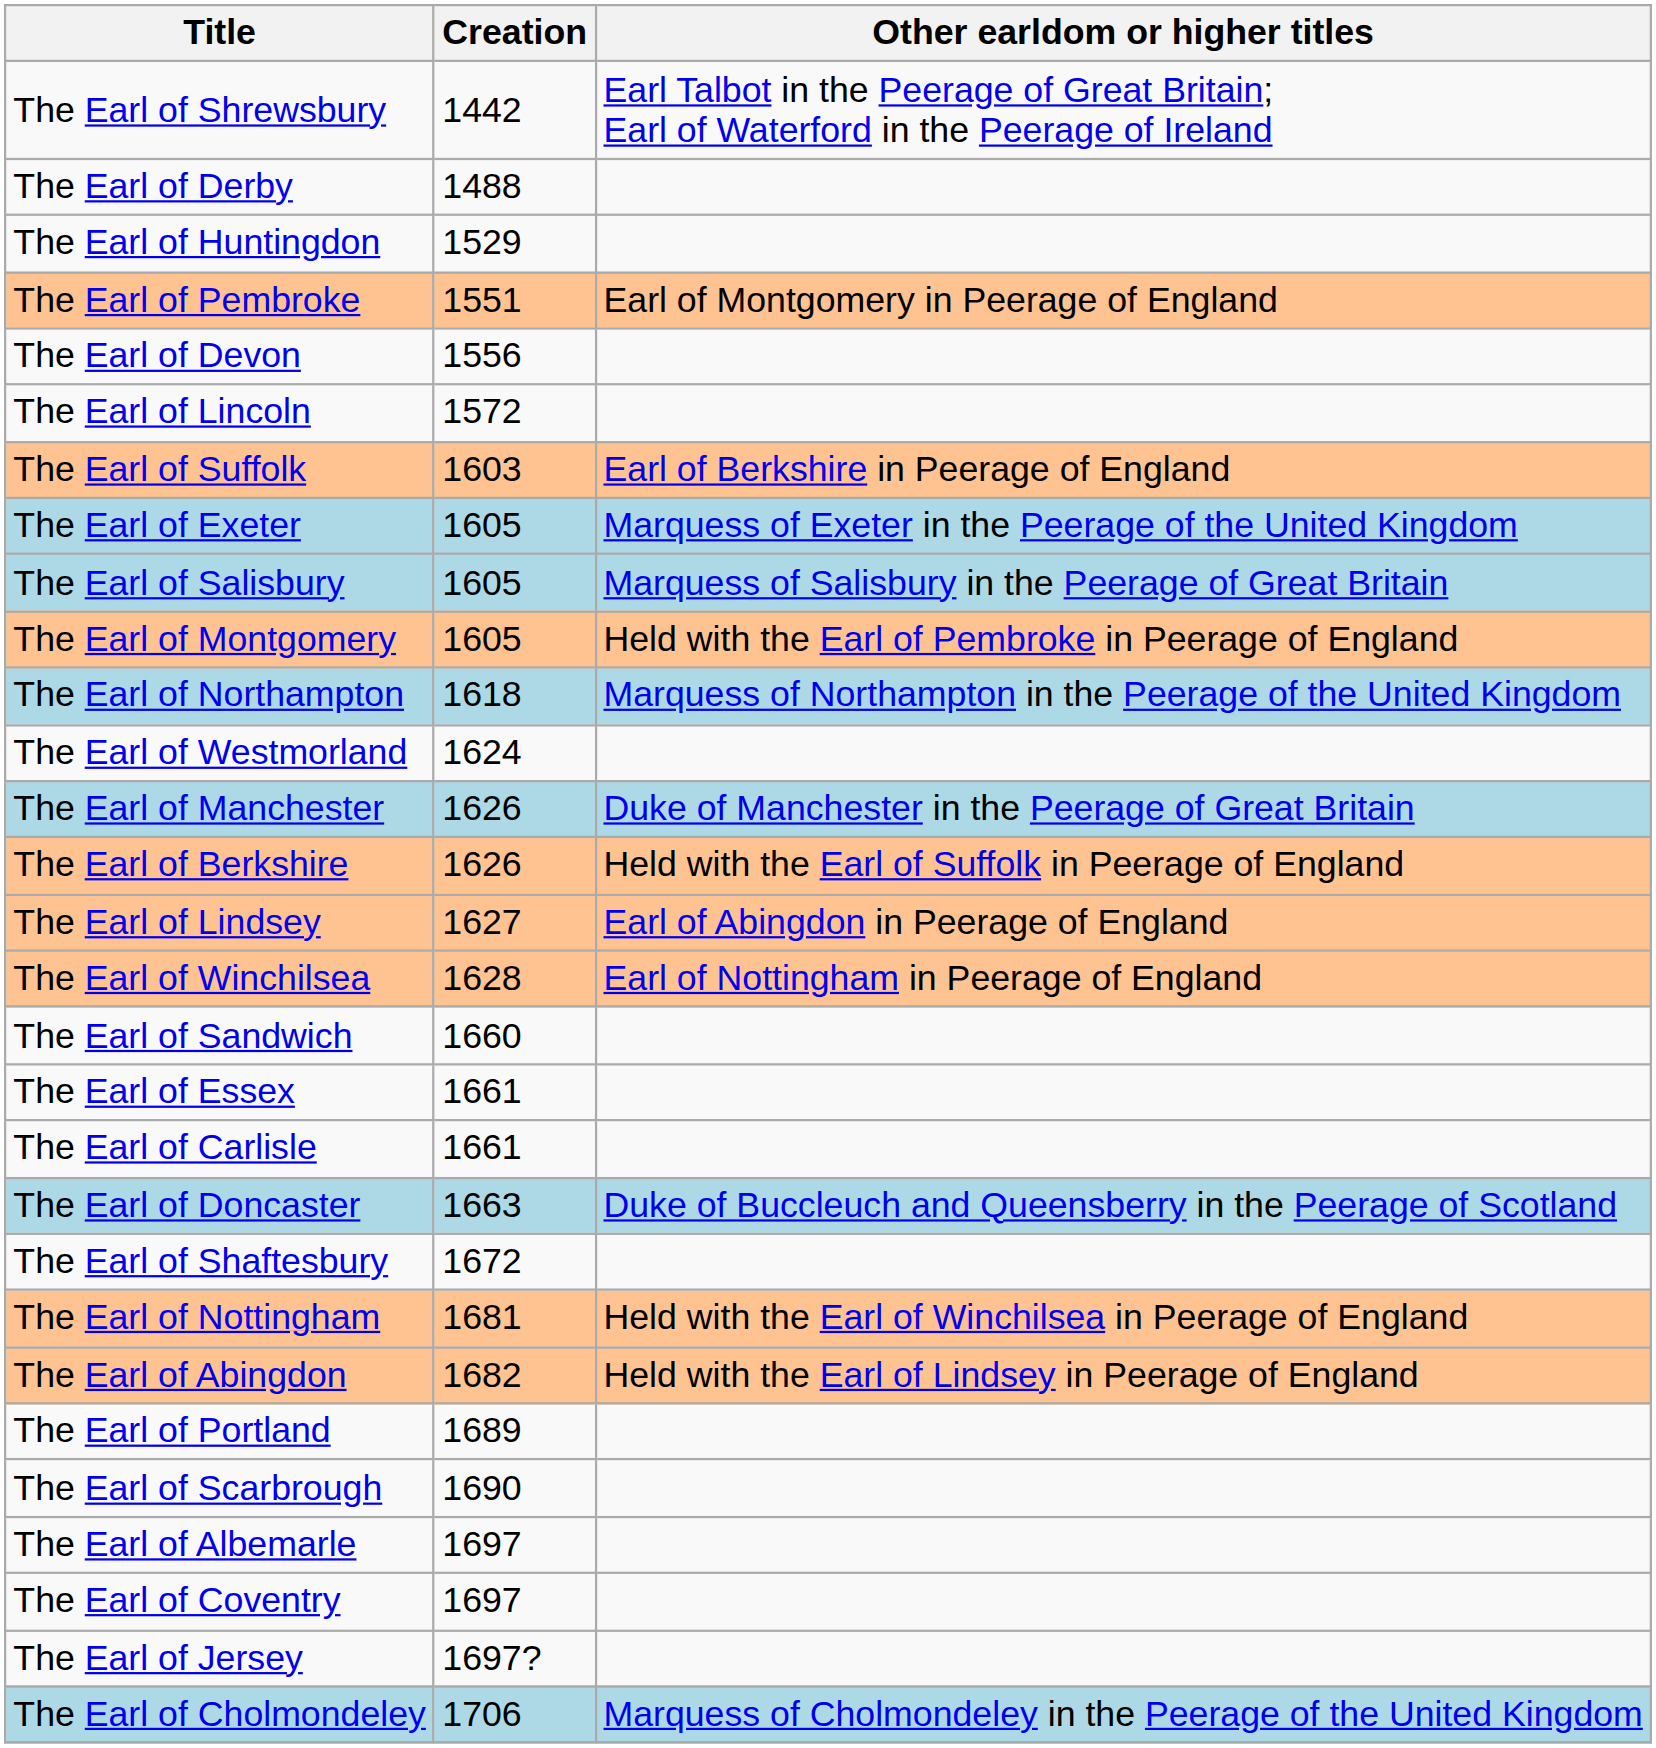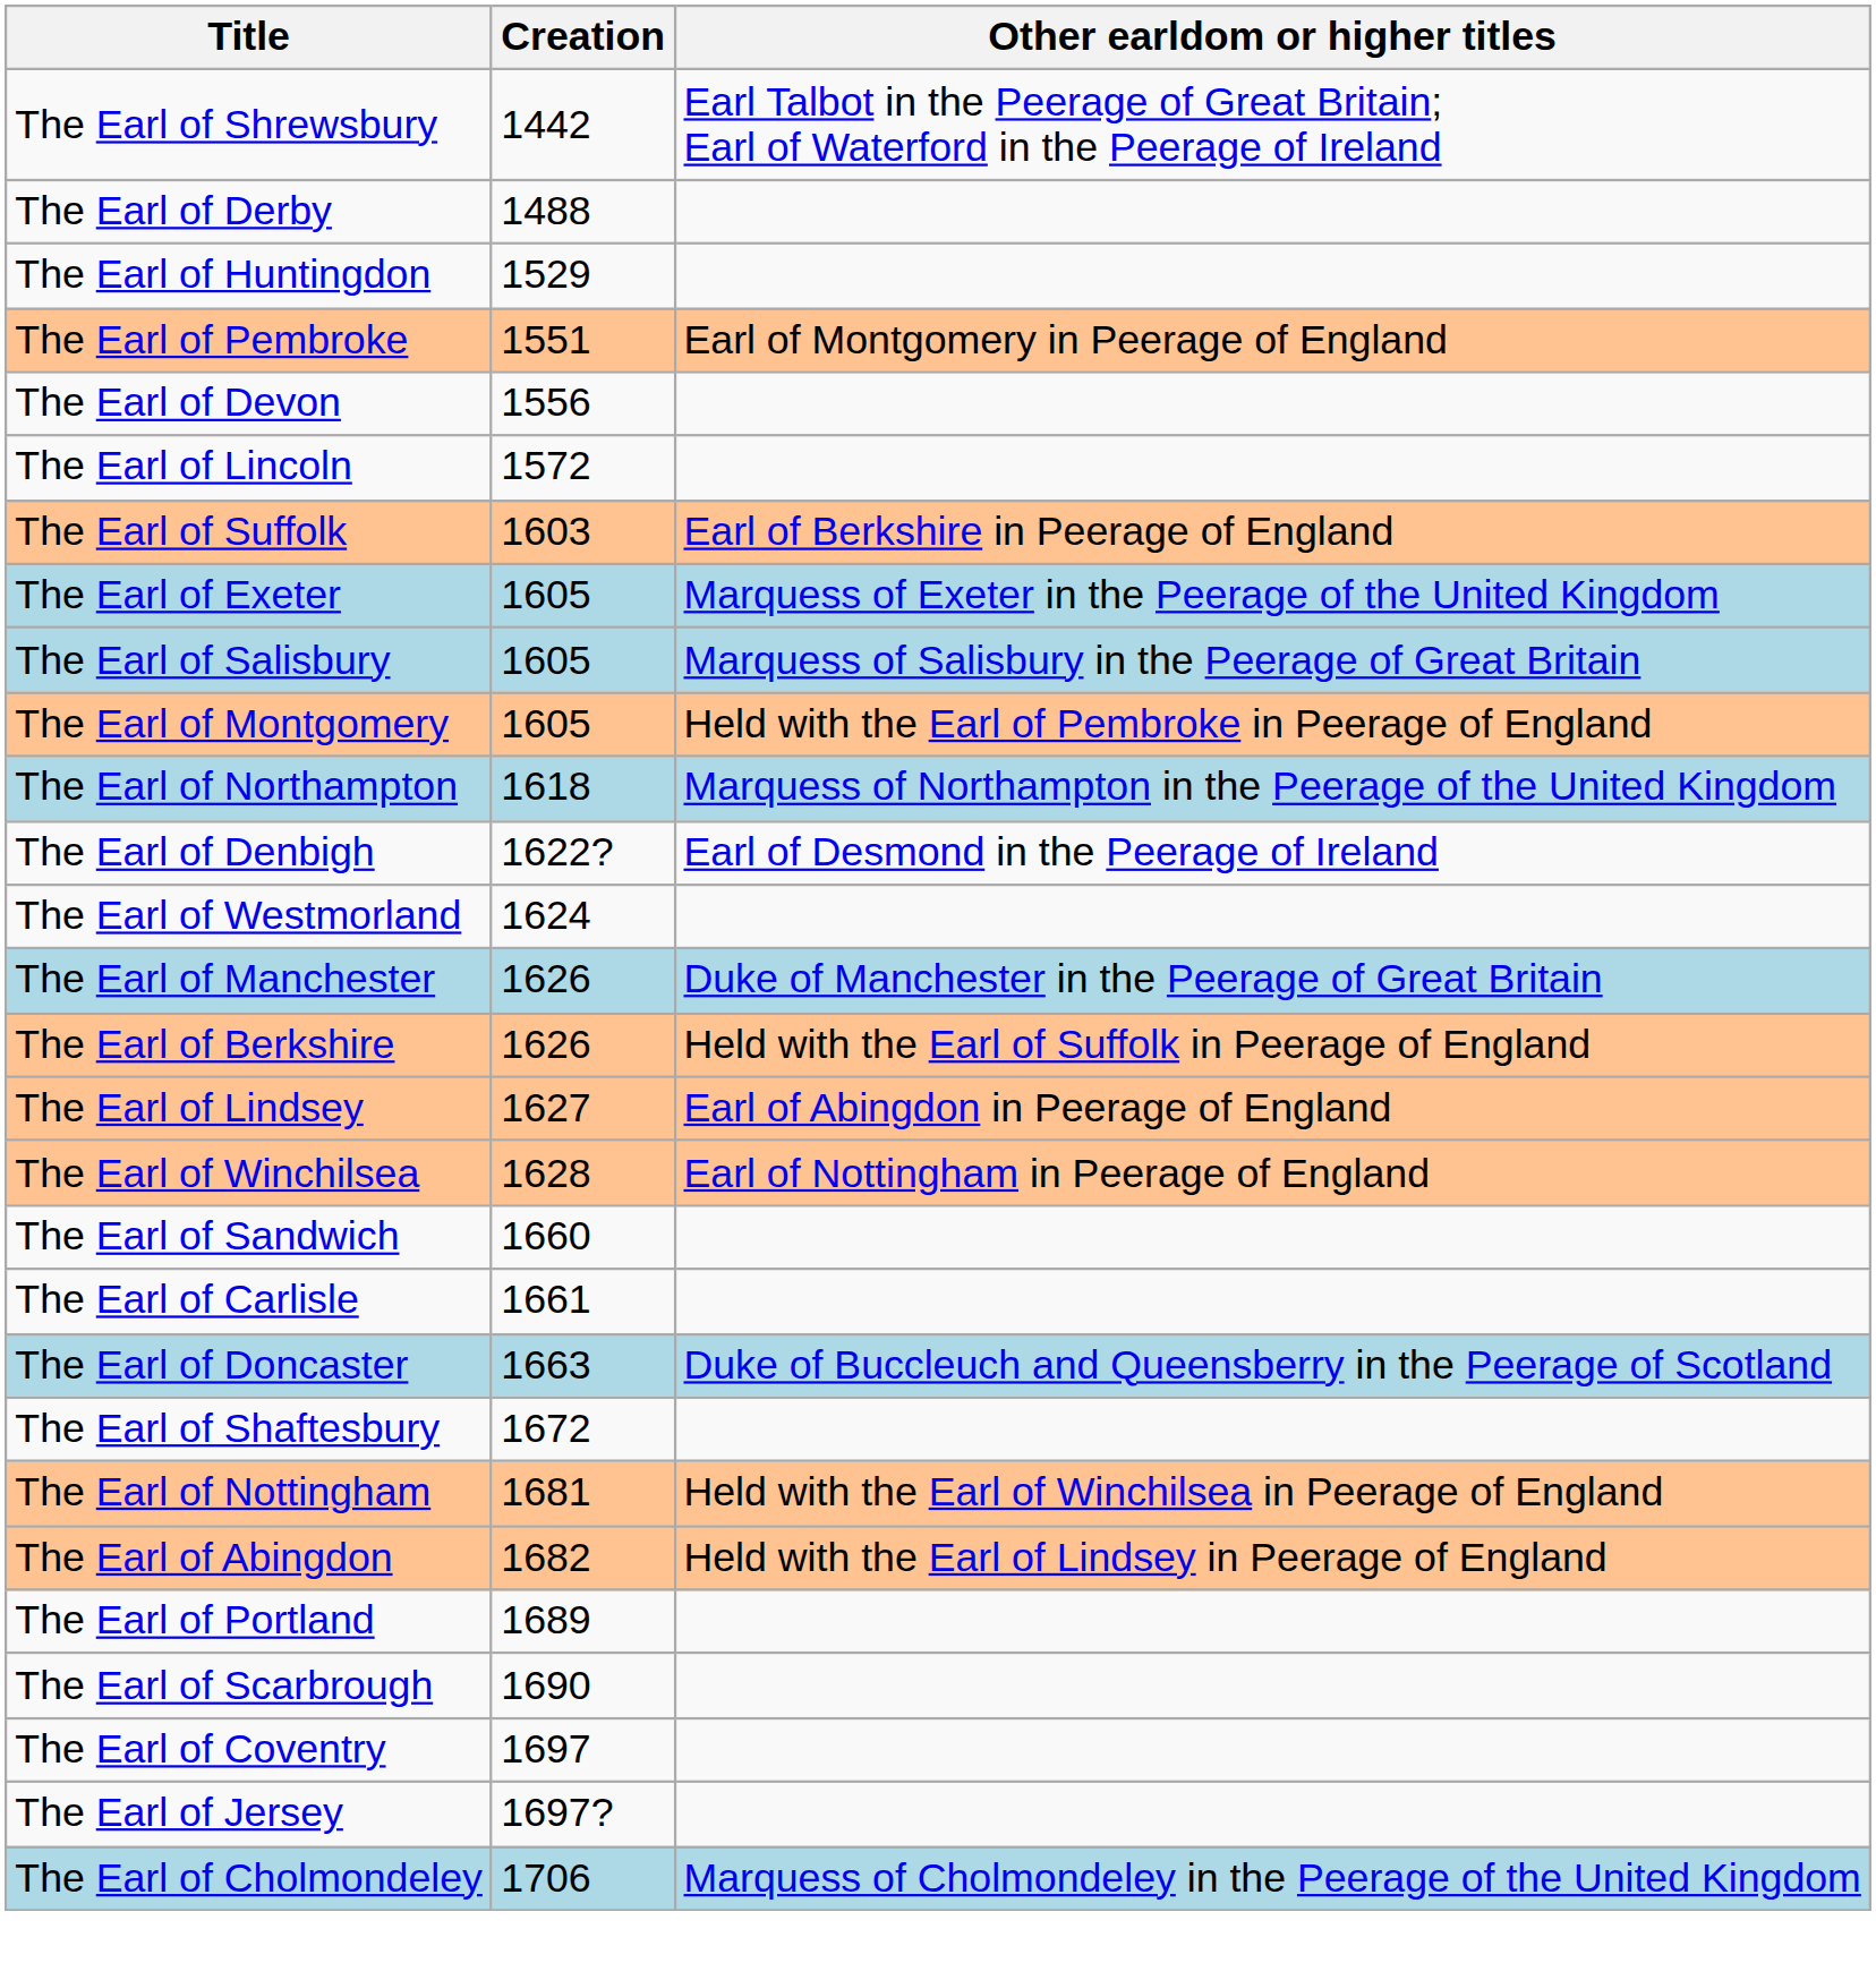 <table class="wikitable">
 <tr>
 <th>Title</th>
 <th>Creation</th>
 <th>Other earldom or higher titles</th>
 </tr>
 <tr>
 <td>The <a href='#'>Earl of Shrewsbury</a></td>
 <td>1442</td>
 <td><a href='#'>Earl Talbot</a> in the <a href='#'>Peerage of Great Britain</a>;<br><a href='#'>Earl of Waterford</a> in the <a href='#'>Peerage of Ireland</a></td>
 </tr>
 <tr>
 <td>The <a href='#'>Earl of Derby</a></td>
 <td>1488</td>
 <td></td>
 </tr>
 <tr>
 <td>The <a href='#'>Earl of Huntingdon</a></td>
 <td>1529</td>
 <td></td>
 </tr>
 <tr style="background:#ffc391;">
 <td>The <a href='#'>Earl of Pembroke</a></td>
 <td>1551</td>
 <td>Earl of Montgomery in Peerage of England</td>
 </tr>
 <tr>
 <td>The <a href='#'>Earl of Devon</a></td>
 <td>1556</td>
 <td></td>
 </tr>
 <tr>
 <td>The <a href='#'>Earl of Lincoln</a></td>
 <td>1572</td>
 <td></td>
 </tr>
 <tr style="background:#ffc391;">
 <td>The <a href='#'>Earl of Suffolk</a></td>
 <td>1603</td>
 <td><a href='#'>Earl of Berkshire</a> in Peerage of England</td>
 </tr>
 <tr style="background:#ADD8E6;">
 <td>The <a href='#'>Earl of Exeter</a></td>
 <td>1605</td>
 <td><a href='#'>Marquess of Exeter</a> in the <a href='#'>Peerage of the United Kingdom</a></td>
 </tr>
 <tr style="background:#ADD8E6;">
 <td>The <a href='#'>Earl of Salisbury</a></td>
 <td>1605</td>
 <td><a href='#'>Marquess of Salisbury</a> in the <a href='#'>Peerage of Great Britain</a></td>
 </tr>
 <tr style="background:#ffc391;">
 <td>The <a href='#'>Earl of Montgomery</a></td>
 <td>1605</td>
 <td>Held with the <a href='#'>Earl of Pembroke</a> in Peerage of England</td>
 </tr>
 <tr style="background:#ADD8E6;">
 <td>The <a href='#'>Earl of Northampton</a></td>
 <td>1618</td>
 <td><a href='#'>Marquess of Northampton</a> in the <a href='#'>Peerage of the United Kingdom</a></td>
 </tr>
 <tr>
+<td>The <a href='#'>Earl of Denbigh</a></td>
+<td>1622?</td>
+<td><a href='#'>Earl of Desmond</a> in the <a href='#'>Peerage of Ireland</a></td>
+</tr>
+<tr>
 <td>The <a href='#'>Earl of Westmorland</a></td>
 <td>1624</td>
 <td></td>
 </tr>
 <tr style="background:#ADD8E6;">
 <td>The <a href='#'>Earl of Manchester</a></td>
 <td>1626</td>
 <td><a href='#'>Duke of Manchester</a> in the <a href='#'>Peerage of Great Britain</a></td>
 </tr>
 <tr style="background:#ffc391;">
 <td>The <a href='#'>Earl of Berkshire</a></td>
 <td>1626</td>
 <td>Held with the <a href='#'>Earl of Suffolk</a> in Peerage of England</td>
 </tr>
 <tr style="background:#ffc391;">
 <td>The <a href='#'>Earl of Lindsey</a></td>
 <td>1627</td>
 <td><a href='#'>Earl of Abingdon</a> in Peerage of England</td>
 </tr>
 <tr style="background:#ffc391;">
 <td>The <a href='#'>Earl of Winchilsea</a></td>
 <td>1628</td>
 <td><a href='#'>Earl of Nottingham</a> in Peerage of England</td>
 </tr>
 <tr>
 <td>The <a href='#'>Earl of Sandwich</a></td>
 <td>1660</td>
-<td></td>
-</tr>
-<tr>
-<td>The <a href='#'>Earl of Essex</a></td>
-<td>1661</td>
 <td></td>
 </tr>
 <tr>
 <td>The <a href='#'>Earl of Carlisle</a></td>
 <td>1661</td>
 <td></td>
 </tr>
 <tr style="background:#ADD8E6;">
 <td>The <a href='#'>Earl of Doncaster</a></td>
 <td>1663</td>
 <td><a href='#'>Duke of Buccleuch and Queensberry</a> in the <a href='#'>Peerage of Scotland</a></td>
 </tr>
 <tr>
 <td>The <a href='#'>Earl of Shaftesbury</a></td>
 <td>1672</td>
 <td></td>
 </tr>
 <tr style="background:#ffc391;">
 <td>The <a href='#'>Earl of Nottingham</a></td>
 <td>1681</td>
 <td>Held with the <a href='#'>Earl of Winchilsea</a> in Peerage of England</td>
 </tr>
 <tr style="background:#ffc391;">
 <td>The <a href='#'>Earl of Abingdon</a></td>
 <td>1682</td>
 <td>Held with the <a href='#'>Earl of Lindsey</a> in Peerage of England</td>
 </tr>
 <tr>
 <td>The <a href='#'>Earl of Portland</a></td>
 <td>1689</td>
 <td></td>
 </tr>
 <tr>
 <td>The <a href='#'>Earl of Scarbrough</a></td>
 <td>1690</td>
 <td></td>
 </tr>
 <tr>
-<td>The <a href='#'>Earl of Albemarle</a></td>
-<td>1697</td>
-<td></td>
-</tr>
-<tr>
 <td>The <a href='#'>Earl of Coventry</a></td>
 <td>1697</td>
 <td></td>
 </tr>
 <tr>
 <td>The <a href='#'>Earl of Jersey</a></td>
 <td>1697?</td>
 <td></td>
 </tr>
 <tr style="background:#ADD8E6;">
 <td>The <a href='#'>Earl of Cholmondeley</a></td>
 <td>1706</td>
 <td><a href='#'>Marquess of Cholmondeley</a> in the <a href='#'>Peerage of the United Kingdom</a></td>
 </tr>
 <tr>
 </tr>
 </table>
